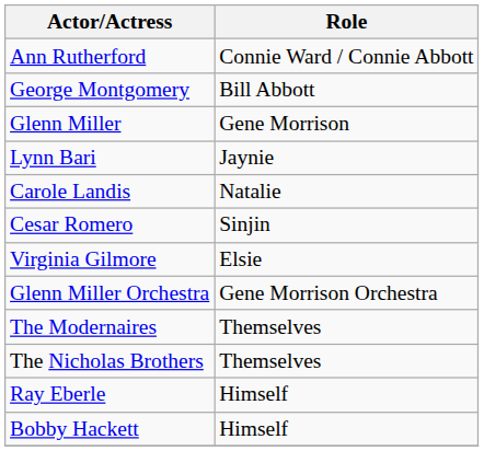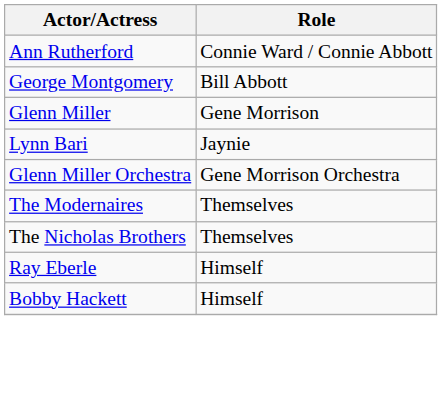 <table class="wikitable">
 <tr>
 <th align="left">Actor/Actress</th>
 <th align="left">Role</th>
 </tr>
 <tr>
 <td><a href='#'>Ann Rutherford</a></td>
 <td>Connie Ward / Connie Abbott</td>
 </tr>
 <tr>
 <td><a href='#'>George Montgomery</a></td>
 <td>Bill Abbott</td>
 </tr>
 <tr>
 <td><a href='#'>Glenn Miller</a></td>
 <td>Gene Morrison</td>
 </tr>
 <tr>
 <td><a href='#'>Lynn Bari</a></td>
 <td>Jaynie</td>
-</tr>
-<tr>
-<td><a href='#'>Carole Landis</a></td>
-<td>Natalie</td>
-</tr>
-<tr>
-<td><a href='#'>Cesar Romero</a></td>
-<td>Sinjin</td>
-</tr>
-<tr>
-<td><a href='#'>Virginia Gilmore</a></td>
-<td>Elsie</td>
 </tr>
 <tr>
 <td><a href='#'>Glenn Miller Orchestra</a></td>
 <td>Gene Morrison Orchestra</td>
 </tr>
 <tr>
 <td><a href='#'>The Modernaires</a></td>
 <td>Themselves</td>
 </tr>
 <tr>
 <td>The <a href='#'>Nicholas Brothers</a></td>
 <td>Themselves</td>
 </tr>
 <tr>
 <td><a href='#'>Ray Eberle</a></td>
 <td>Himself</td>
 </tr>
 <tr>
 <td><a href='#'>Bobby Hackett</a></td>
 <td>Himself</td>
 </tr>
 <tr>
 </tr>
 </table>
